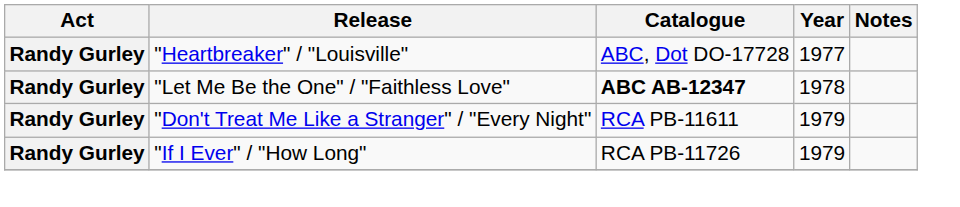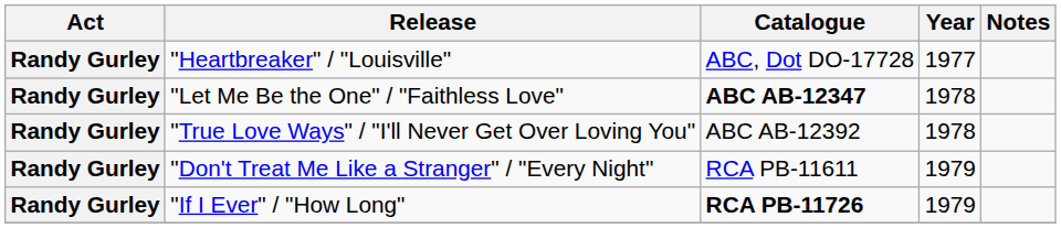 <table class="wikitable plainrowheaders sortable">
 <tr>
 <th scope="col" class="unsortable">Act</th>
 <th scope="col">Release</th>
 <th scope="col">Catalogue</th>
 <th scope="col">Year</th>
 <th scope="col" class="unsortable">Notes</th>
 </tr>
 <tr>
 <th scope="row">Randy Gurley</th>
 <td>"<a href='#'>Heartbreaker</a>" / "Louisville"</td>
 <td><a href='#'>ABC</a>, <a href='#'>Dot</a> DO-17728</td>
 <td>1977</td>
 <td></td>
 </tr>
 <tr>
 <th scope="row">Randy Gurley</th>
 <td>"Let Me Be the One" / "Faithless Love"</td>
 <td><strong>ABC AB-12347</strong></td>
 <td>1978</td>
 <td></td>
 </tr>
 <tr>
 <th scope="row">Randy Gurley</th>
+<td>"<a href='#'>True Love Ways</a>" / "I'll Never Get Over Loving You"</td>
+<td>ABC AB-12392</td>
+<td>1978</td>
+<td></td>
+</tr>
+<tr>
+<th scope="row">Randy Gurley</th>
 <td>"<a href='#'>Don't Treat Me Like a Stranger</a>" / "Every Night"</td>
 <td><a href='#'>RCA</a> PB-11611</td>
 <td>1979</td>
 <td></td>
 </tr>
 <tr>
 <th scope="row">Randy Gurley</th>
 <td>"<a href='#'>If I Ever</a>" / "How Long"</td>
-<td>RCA PB-11726</td>
+<td><strong>RCA PB-11726</strong></td>
 <td>1979</td>
 <td></td>
 </tr>
 <tr>
 </tr>
 </table>
